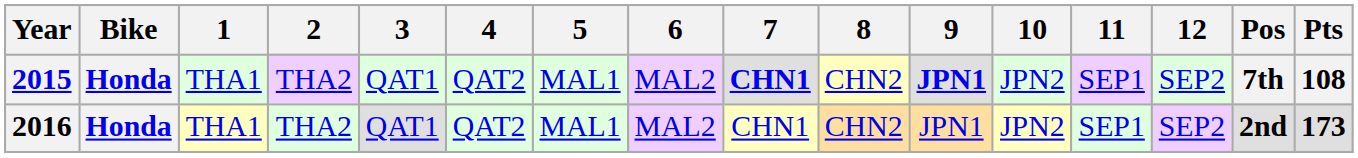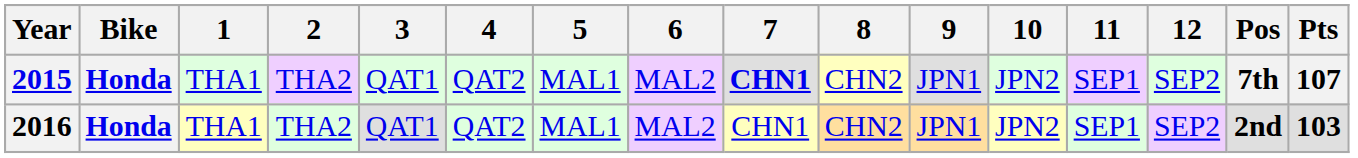 <table class="wikitable" style="text-align:center; font-size:90%;">
 <tr>
 <th>Year</th>
 <th>Bike</th>
 <th>1</th>
 <th>2</th>
 <th>3</th>
 <th>4</th>
 <th>5</th>
 <th>6</th>
 <th>7</th>
 <th>8</th>
 <th>9</th>
 <th>10</th>
 <th>11</th>
 <th>12</th>
 <th>Pos</th>
 <th>Pts</th>
 </tr>
 <tr>
 <th><a href='#'>2015</a></th>
 <th><a href='#'>Honda</a></th>
 <td style="background:#dfffdf;"><a href='#'>THA1</a><br></td>
 <td style="background:#efcfff;"><a href='#'>THA2</a><br></td>
 <td style="background:#dfffdf;"><a href='#'>QAT1</a><br></td>
 <td style="background:#dfffdf;"><a href='#'>QAT2</a><br></td>
 <td style="background:#dfffdf;"><a href='#'>MAL1</a><br></td>
 <td style="background:#efcfff;"><a href='#'>MAL2</a><br></td>
 <td style="background:#dfdfdf;"><strong><a href='#'>CHN1</a><br></strong></td>
 <td style="background:#ffffbf;"><a href='#'>CHN2</a><br></td>
-<td style="background:#dfdfdf;"><strong><a href='#'>JPN1</a><br></strong></td>
+<td style="background:#dfdfdf;"><a href='#'>JPN1</a><br></td>
 <td style="background:#dfffdf;"><a href='#'>JPN2</a><br></td>
 <td style="background:#efcfff;"><a href='#'>SEP1</a><br></td>
 <td style="background:#dfffdf;"><a href='#'>SEP2</a><br></td>
 <th>7th</th>
-<th>108</th>
+<th>107</th>
 </tr>
 <tr>
 <th>2016</th>
 <th><a href='#'>Honda</a></th>
 <td style="background:#ffffbf;"><a href='#'>THA1</a><br></td>
 <td style="background:#dfffdf;"><a href='#'>THA2</a><br></td>
 <td style="background:#dfdfdf;"><a href='#'>QAT1</a><br></td>
 <td style="background:#dfffdf;"><a href='#'>QAT2</a><br></td>
 <td style="background:#dfffdf;"><a href='#'>MAL1</a><br></td>
 <td style="background:#efcfff;"><a href='#'>MAL2</a><br></td>
 <td style="background:#ffffbf;"><a href='#'>CHN1</a><br></td>
 <td style="background:#ffdf9f;"><a href='#'>CHN2</a><br></td>
 <td style="background:#ffdf9f;"><a href='#'>JPN1</a><br></td>
 <td style="background:#ffffbf;"><a href='#'>JPN2</a><br></td>
 <td style="background:#dfffdf;"><a href='#'>SEP1</a><br></td>
 <td style="background:#efcfff;"><a href='#'>SEP2</a><br></td>
 <th style="background:#dfdfdf;">2nd</th>
-<th style="background:#dfdfdf;">173</th>
+<th style="background:#dfdfdf;">103</th>
 </tr>
 </table>
